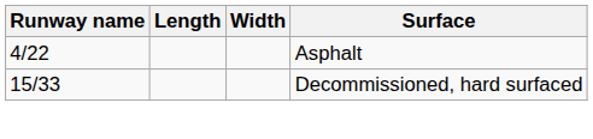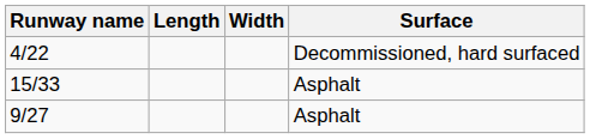 <table class="wikitable">
 <tr>
 <th>Runway name</th>
 <th>Length</th>
 <th>Width</th>
 <th>Surface</th>
 </tr>
 <tr>
 <td>4/22</td>
 <td></td>
 <td></td>
-<td>Asphalt</td>
+<td>Decommissioned, hard surfaced</td>
 </tr>
 <tr>
 <td>15/33</td>
 <td></td>
 <td></td>
-<td>Decommissioned, hard surfaced</td>
+<td>Asphalt</td>
+</tr>
+<tr>
+<td>9/27</td>
+<td></td>
+<td></td>
+<td>Asphalt</td>
 </tr>
 </table>
